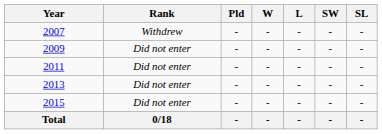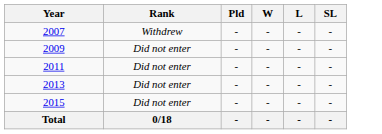 <table class="wikitable" style="text-align: center;font-size:90%;">
 <tr>
 <th width=125>Year</th>
 <th width=150>Rank</th>
 <th width=35>Pld</th>
 <th width=35>W</th>
 <th width=35>L</th>
-<th width=35>SW</th>
 <th width=35>SL</th>
 </tr>
 <tr>
 <td> <a href='#'>2007</a></td>
 <td><em>Withdrew</em></td>
-<td>-</td>
 <td>-</td>
 <td>-</td>
 <td>-</td>
 <td>-</td>
 </tr>
 <tr>
 <td> <a href='#'>2009</a></td>
 <td><em>Did not enter</em></td>
 <td>-</td>
 <td>-</td>
 <td>-</td>
 <td>-</td>
-<td>-</td>
 </tr>
 <tr>
 <td> <a href='#'>2011</a></td>
 <td><em>Did not enter</em></td>
-<td>-</td>
 <td>-</td>
 <td>-</td>
 <td>-</td>
 <td>-</td>
 </tr>
 <tr>
 <td> <a href='#'>2013</a></td>
 <td><em>Did not enter</em></td>
 <td>-</td>
 <td>-</td>
 <td>-</td>
 <td>-</td>
-<td>-</td>
 </tr>
 <tr>
 <td> <a href='#'>2015</a></td>
 <td><em>Did not enter</em></td>
-<td>-</td>
 <td>-</td>
 <td>-</td>
 <td>-</td>
 <td>-</td>
 </tr>
 <tr>
 <th>Total</th>
 <th>0/18</th>
 <th>-</th>
 <th>-</th>
 <th>-</th>
 <th>-</th>
-<th>-</th>
 </tr>
 </table>
